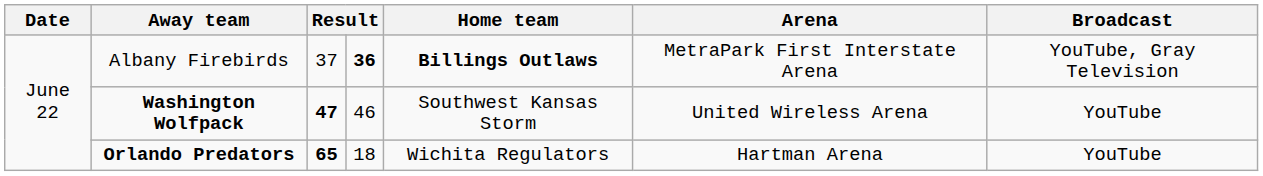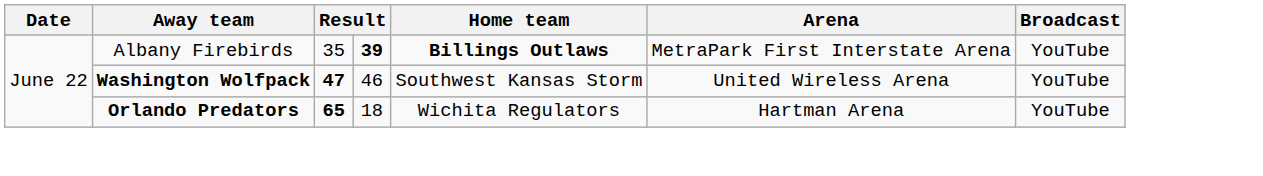 <table class="wikitable" style="text-align:center;">
 <tr>
 <th>Date</th>
 <th>Away team</th>
 <th colspan="2">Result</th>
 <th>Home team</th>
 <th>Arena</th>
 <th>Broadcast</th>
 </tr>
 <tr>
 <td rowspan=3>June 22</td>
 <td>Albany Firebirds</td>
-<td>37</td>
-<td><strong>36</strong></td>
+<td>35</td>
+<td><strong>39</strong></td>
 <td><strong>Billings Outlaws</strong></td>
 <td>MetraPark First Interstate Arena</td>
-<td>YouTube, Gray Television </td>
+<td>YouTube</td>
 </tr>
 <tr>
 <td><strong>Washington Wolfpack</strong></td>
 <td><strong>47</strong></td>
 <td>46</td>
 <td>Southwest Kansas Storm</td>
 <td>United Wireless Arena</td>
 <td>YouTube</td>
 </tr>
 <tr>
 <td><strong>Orlando Predators</strong></td>
 <td><strong>65</strong></td>
 <td>18</td>
 <td>Wichita Regulators</td>
 <td>Hartman Arena</td>
 <td>YouTube</td>
 </tr>
 </table>
